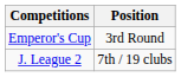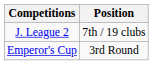 <table class="wikitable" style="text-align:center;">
 <tr>
 <th>Competitions</th>
 <th>Position</th>
 </tr>
 <tr>
+<td><a href='#'>J. League 2</a></td>
+<td>7th / 19 clubs</td>
+</tr>
+<tr>
 <td><a href='#'>Emperor's Cup</a></td>
 <td>3rd Round</td>
 </tr>
-<tr>
-<td><a href='#'>J. League 2</a></td>
-<td>7th / 19 clubs</td>
-</tr>
 </table>
